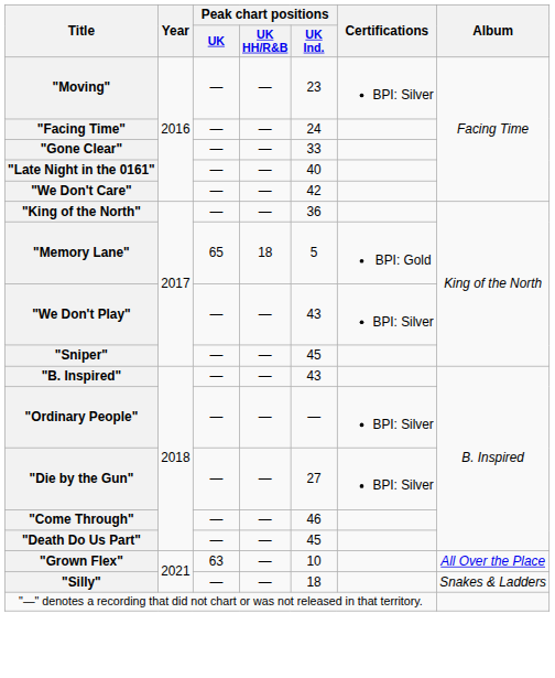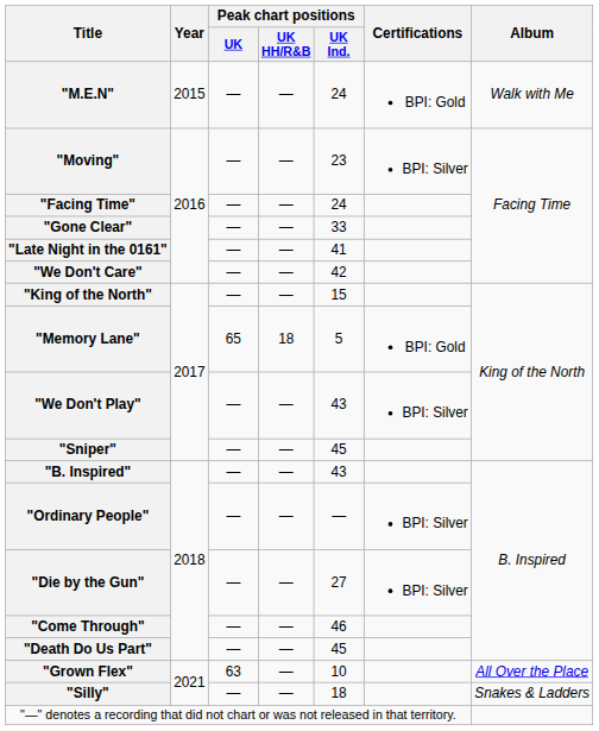 <table class="wikitable plainrowheaders" style="text-align:center;" border="1">
 <tr>
 <th scope="col" rowspan="2">Title</th>
 <th scope="col" rowspan="2">Year</th>
 <th scope="col" colspan="3">Peak chart positions</th>
 <th rowspan="2">Certifications</th>
 <th scope="col" rowspan="2">Album</th>
 </tr>
 <tr>
 <th scope="col" style="width:3.5em;font-size:90%;"><a href='#'>UK</a><br></th>
 <th scope="col" style="width:3.5em;font-size:90%;"><a href='#'>UK<br>HH/R&B</a></th>
 <th scope="col" style="width:3.5em;font-size:90%;"><a href='#'>UK<br>Ind.</a><br></th>
+</tr>
+<tr>
+<th scope="row">"M.E.N"</th>
+<td>2015</td>
+<td>—</td>
+<td>—</td>
+<td>24</td>
+<td><br><ul><li>BPI: Gold</li></ul></td>
+<td><em>Walk with Me</em></td>
 </tr>
 <tr>
 <th scope="row">"Moving"</th>
 <td rowspan="5">2016</td>
 <td>—</td>
 <td>—</td>
 <td>23</td>
 <td><br><ul><li>BPI: Silver</li></ul></td>
 <td rowspan="5"><em>Facing Time</em></td>
 </tr>
 <tr>
 <th scope="row">"Facing Time"</th>
 <td>—</td>
 <td>—</td>
 <td>24</td>
 <td></td>
 </tr>
 <tr>
 <th scope="row">"Gone Clear"</th>
 <td>—</td>
 <td>—</td>
 <td>33</td>
 <td></td>
 </tr>
 <tr>
 <th scope="row">"Late Night in the 0161"</th>
 <td>—</td>
 <td>—</td>
-<td>40</td>
+<td>41</td>
 <td></td>
 </tr>
 <tr>
 <th scope="row">"We Don't Care"</th>
 <td>—</td>
 <td>—</td>
 <td>42</td>
 <td></td>
 </tr>
 <tr>
 <th scope="row">"King of the North"</th>
 <td rowspan="4">2017</td>
 <td>—</td>
 <td>—</td>
-<td>36</td>
+<td>15</td>
 <td></td>
 <td rowspan="4"><em>King of the North</em></td>
 </tr>
 <tr>
 <th scope="row">"Memory Lane"<br></th>
 <td>65</td>
 <td>18</td>
 <td>5</td>
 <td><br><ul><li>BPI: Gold</li></ul></td>
 </tr>
 <tr>
 <th scope="row">"We Don't Play"</th>
 <td>—</td>
 <td>—</td>
 <td>43</td>
 <td><br><ul><li>BPI: Silver</li></ul></td>
 </tr>
 <tr>
 <th scope="row">"Sniper"</th>
 <td>—</td>
 <td>—</td>
 <td>45</td>
 <td></td>
 </tr>
 <tr>
 <th scope="row">"B. Inspired"</th>
 <td rowspan="5">2018</td>
 <td>—</td>
 <td>—</td>
 <td>43</td>
 <td></td>
 <td rowspan="5"><em>B. Inspired</em></td>
 </tr>
 <tr>
 <th scope="row">"Ordinary People"<br></th>
 <td>—</td>
 <td>—</td>
 <td>—</td>
 <td><br><ul><li>BPI: Silver</li></ul></td>
 </tr>
 <tr>
 <th scope="row">"Die by the Gun"</th>
 <td>—</td>
 <td>—</td>
 <td>27</td>
 <td><br><ul><li>BPI: Silver</li></ul></td>
 </tr>
 <tr>
 <th scope="row">"Come Through"</th>
 <td>—</td>
 <td>—</td>
 <td>46</td>
 <td></td>
 </tr>
 <tr>
 <th scope="row">"Death Do Us Part"</th>
 <td>—</td>
 <td>—</td>
 <td>45</td>
 <td></td>
 </tr>
 <tr>
 <th scope="row">"Grown Flex"<br></th>
 <td rowspan="2">2021</td>
 <td>63</td>
 <td>—</td>
 <td>10</td>
 <td></td>
 <td><em><a href='#'>All Over the Place</a></em></td>
 </tr>
 <tr>
 <th scope="row">"Silly"<br></th>
 <td>—</td>
 <td>—</td>
 <td>18</td>
 <td></td>
 <td><em>Snakes & Ladders</em></td>
 </tr>
 <tr>
 <td colspan="6" style="font-size:90%">"—" denotes a recording that did not chart or was not released in that territory.</td>
 </tr>
 </table>
